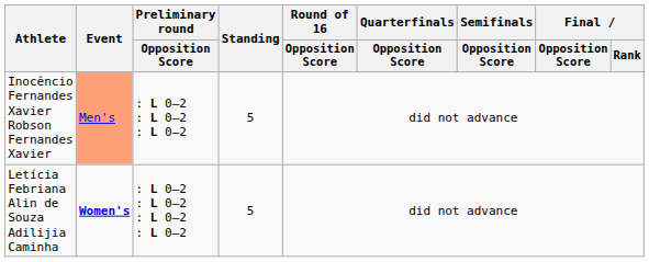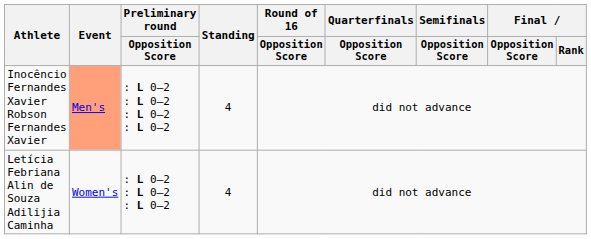 <table class=wikitable style="font-size:90%">
 <tr>
 <th rowspan="2">Athlete</th>
 <th rowspan="2">Event</th>
 <th>Preliminary round</th>
 <th rowspan="2">Standing</th>
 <th>Round of 16</th>
 <th>Quarterfinals</th>
 <th>Semifinals</th>
 <th colspan=2>Final / </th>
 </tr>
 <tr style="font-size:95%">
 <th>Opposition<br>Score</th>
 <th>Opposition<br>Score</th>
 <th>Opposition<br>Score</th>
 <th>Opposition<br>Score</th>
 <th>Opposition<br>Score</th>
 <th>Rank</th>
 </tr>
 <tr align=center>
 <td align=left>Inocêncio Fernandes Xavier<br>Robson Fernandes Xavier</td>
 <td align=left style="background: lightsalmon;"><a href='#'>Men's</a></td>
-<td align=left>: <strong>L</strong> 0–2<br>: <strong>L</strong> 0–2<br>: <strong>L</strong> 0–2</td>
-<td>5</td>
+<td align=left>: <strong>L</strong> 0–2<br>: <strong>L</strong> 0–2<br>: <strong>L</strong> 0–2<br>: <strong>L</strong> 0–2</td>
+<td>4</td>
 <td colspan=5>did not advance</td>
 </tr>
 <tr align=center>
 <td align=left>Letícia Febriana Alin de Souza<br>Adilijia Caminha</td>
-<td align=left><strong><a href='#'>Women's</a></strong></td>
-<td align=left>: <strong>L</strong> 0–2<br>: <strong>L</strong> 0–2<br>: <strong>L</strong> 0–2<br>: <strong>L</strong> 0–2</td>
-<td>5</td>
+<td align=left><a href='#'>Women's</a></td>
+<td align=left>: <strong>L</strong> 0–2<br>: <strong>L</strong> 0–2<br>: <strong>L</strong> 0–2</td>
+<td>4</td>
 <td colspan=5>did not advance</td>
 </tr>
 </table>
